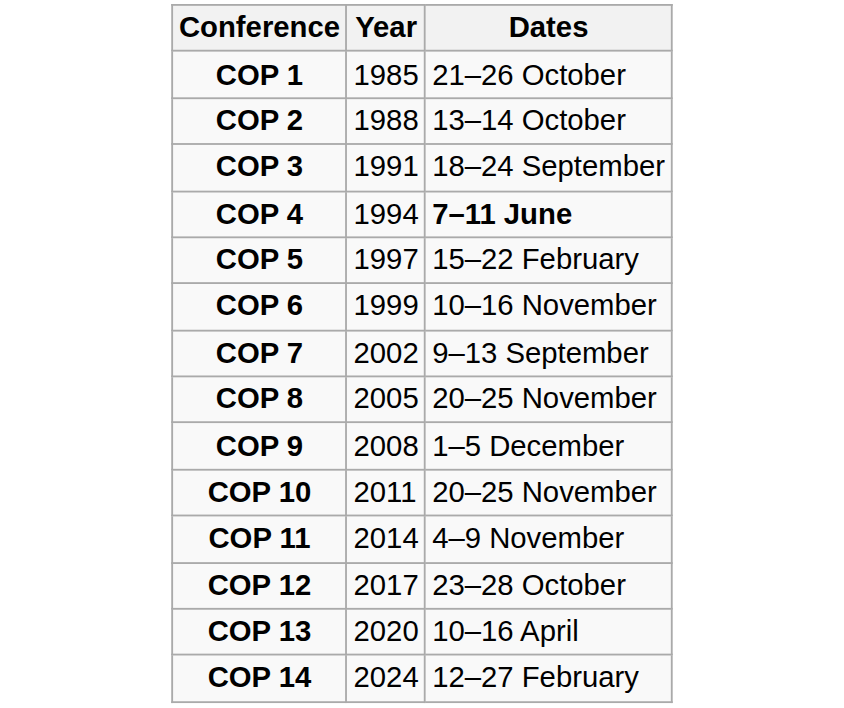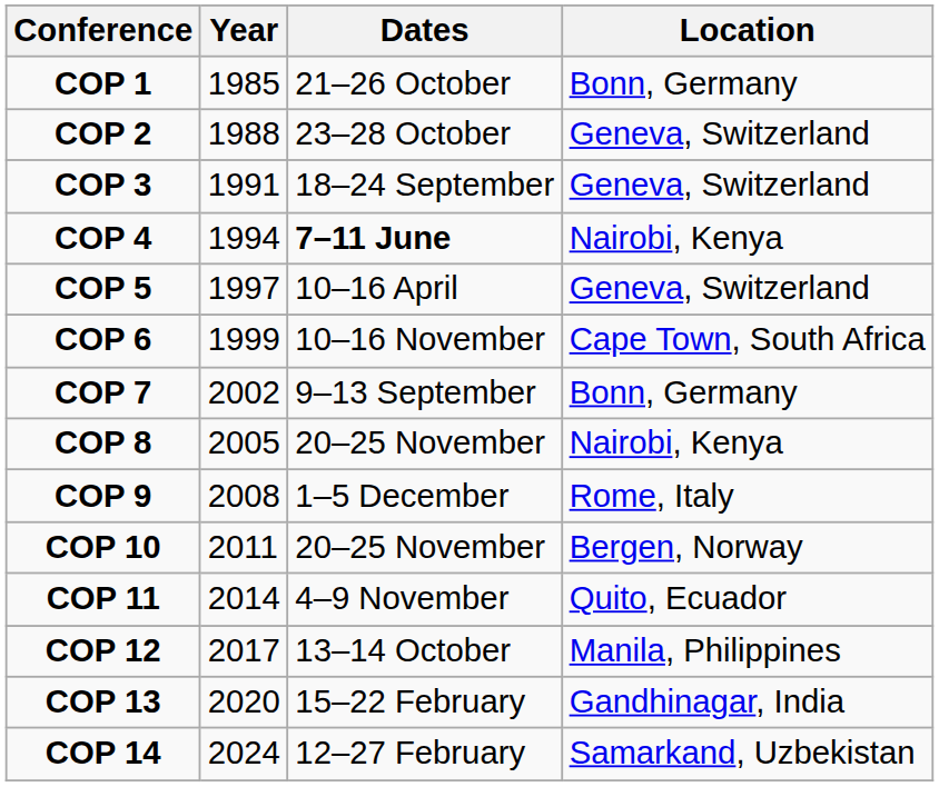 <table class="wikitable" style="margin: 1em auto;">
 <tr>
 <th>Conference</th>
 <th>Year</th>
 <th>Dates</th>
+<th>Location</th>
 </tr>
 <tr>
 <td align=center><strong>COP 1</strong></td>
 <td>1985</td>
 <td>21–26 October</td>
+<td> <a href='#'>Bonn</a>, Germany</td>
 </tr>
 <tr>
 <td align=center><strong>COP 2</strong></td>
 <td>1988</td>
-<td>13–14 October</td>
+<td>23–28 October</td>
+<td> <a href='#'>Geneva</a>, Switzerland</td>
 </tr>
 <tr>
 <td align=center><strong>COP 3</strong></td>
 <td>1991</td>
 <td>18–24 September</td>
+<td> <a href='#'>Geneva</a>, Switzerland</td>
 </tr>
 <tr>
 <td align=center><strong>COP 4</strong></td>
 <td>1994</td>
 <td><strong>7–11 June</strong></td>
+<td> <a href='#'>Nairobi</a>, Kenya</td>
 </tr>
 <tr>
 <td align=center><strong>COP 5</strong></td>
 <td>1997</td>
-<td>15–22 February</td>
+<td>10–16 April</td>
+<td> <a href='#'>Geneva</a>, Switzerland</td>
 </tr>
 <tr>
 <td align=center><strong>COP 6</strong></td>
 <td>1999</td>
 <td>10–16 November</td>
+<td> <a href='#'>Cape Town</a>, South Africa</td>
 </tr>
 <tr>
 <td align=center><strong>COP 7</strong></td>
 <td>2002</td>
 <td>9–13 September</td>
+<td> <a href='#'>Bonn</a>, Germany</td>
 </tr>
 <tr>
 <td align=center><strong>COP 8</strong></td>
 <td>2005</td>
 <td>20–25 November</td>
+<td> <a href='#'>Nairobi</a>, Kenya</td>
 </tr>
 <tr>
 <td align=center><strong>COP 9</strong></td>
 <td>2008</td>
 <td>1–5 December</td>
+<td> <a href='#'>Rome</a>, Italy</td>
 </tr>
 <tr>
 <td align=center><strong>COP 10</strong></td>
 <td>2011</td>
 <td>20–25 November</td>
+<td> <a href='#'>Bergen</a>, Norway</td>
 </tr>
 <tr>
 <td align=center><strong>COP 11</strong></td>
 <td>2014</td>
 <td>4–9 November</td>
+<td> <a href='#'>Quito</a>, Ecuador</td>
 </tr>
 <tr>
 <td align=center><strong>COP 12</strong></td>
 <td>2017</td>
-<td>23–28 October</td>
+<td>13–14 October</td>
+<td> <a href='#'>Manila</a>, Philippines</td>
 </tr>
 <tr>
 <td align=center><strong>COP 13</strong></td>
 <td>2020</td>
-<td>10–16 April</td>
+<td>15–22 February</td>
+<td> <a href='#'>Gandhinagar</a>, India</td>
 </tr>
 <tr>
 <td align=center><strong>COP 14</strong></td>
 <td>2024</td>
 <td>12–27 February</td>
+<td> <a href='#'>Samarkand</a>, Uzbekistan</td>
 </tr>
 </table>
